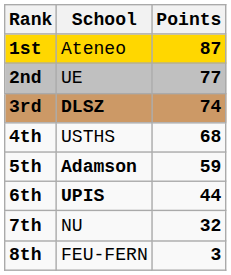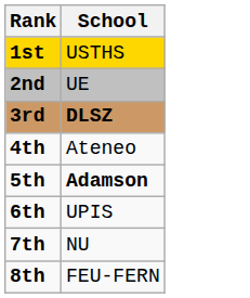 <table class="wikitable">
 <tr>
 <th>Rank</th>
 <th>School</th>
-<th>Points</th>
 </tr>
 <tr bgcolor="gold">
 <td><strong>1st</strong></td>
-<td> Ateneo</td>
-<td align=right><strong>87</strong></td>
+<td> USTHS</td>
 </tr>
 <tr bgcolor=#C0C0C0>
 <td><strong>2nd</strong></td>
 <td> UE</td>
-<td align=right><strong>77</strong></td>
 </tr>
 <tr bgcolor=#CC9966>
 <td><strong>3rd</strong></td>
 <td> <strong>DLSZ</strong></td>
-<td align=right><strong>74</strong></td>
 </tr>
 <tr>
 <td><strong>4th</strong></td>
-<td> USTHS</td>
-<td align=right><strong>68</strong></td>
+<td> Ateneo</td>
 </tr>
 <tr>
 <td><strong>5th</strong></td>
 <td><strong> Adamson</strong></td>
-<td align=right><strong>59</strong></td>
 </tr>
 <tr>
 <td><strong>6th</strong></td>
-<td><strong> UPIS</strong></td>
-<td align=right><strong>44</strong></td>
+<td> UPIS</td>
 </tr>
 <tr>
 <td><strong>7th</strong></td>
 <td> NU</td>
-<td align=right><strong>32</strong></td>
 </tr>
 <tr>
 <td><strong>8th</strong></td>
 <td> FEU-FERN</td>
-<td align=right><strong>3</strong></td>
 </tr>
 </table>
